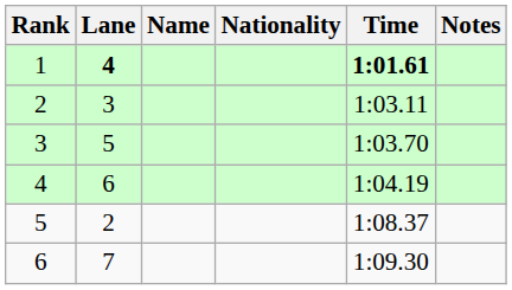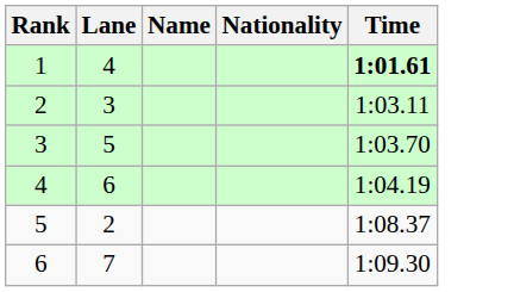 <table class="wikitable sortable" style="text-align:center">
 <tr>
 <th>Rank</th>
 <th>Lane</th>
 <th>Name</th>
 <th>Nationality</th>
 <th>Time</th>
-<th>Notes</th>
 </tr>
 <tr bgcolor=ccffcc>
 <td>1</td>
-<td><strong>4</strong></td>
+<td>4</td>
 <td align=left></td>
 <td align=left></td>
 <td><strong>1:01.61</strong></td>
-<td><strong></strong></td>
 </tr>
 <tr bgcolor=ccffcc>
 <td>2</td>
 <td>3</td>
 <td align=left></td>
 <td align=left></td>
 <td>1:03.11</td>
-<td><strong></strong></td>
 </tr>
 <tr bgcolor=ccffcc>
 <td>3</td>
 <td>5</td>
 <td align=left></td>
 <td align=left></td>
 <td>1:03.70</td>
-<td><strong></strong></td>
 </tr>
 <tr bgcolor=ccffcc>
 <td>4</td>
 <td>6</td>
 <td align=left></td>
 <td align=left></td>
 <td>1:04.19</td>
-<td><strong></strong></td>
 </tr>
 <tr>
 <td>5</td>
 <td>2</td>
 <td align=left></td>
 <td align=left></td>
 <td>1:08.37</td>
-<td></td>
 </tr>
 <tr>
 <td>6</td>
 <td>7</td>
 <td align=left></td>
 <td align=left></td>
 <td>1:09.30</td>
-<td></td>
 </tr>
 </table>
